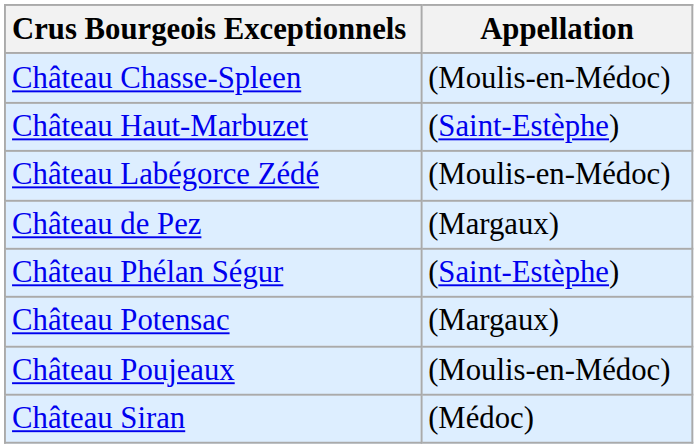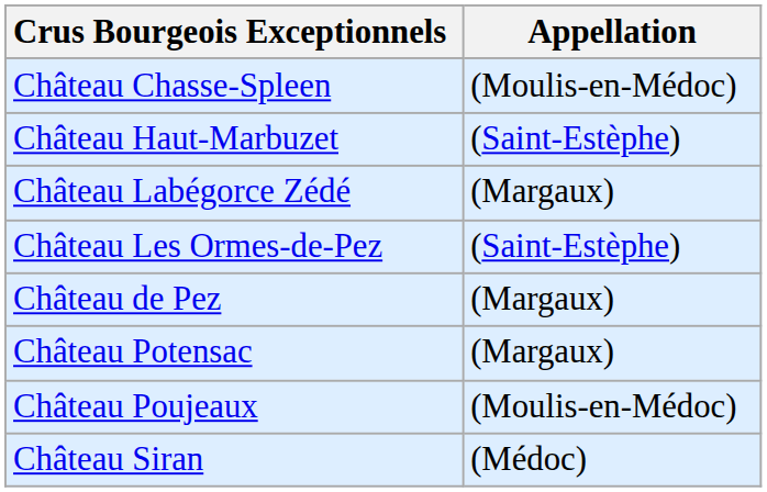 <table class="wikitable">
 <tr>
 <th>Crus Bourgeois Exceptionnels </th>
 <th>Appellation</th>
 </tr>
 <tr ---- bgcolor="#DDEEFF">
 <td><a href='#'>Château Chasse-Spleen</a></td>
 <td>(Moulis-en-Médoc)  </td>
 </tr>
 <tr ---- bgcolor="#DDEEFF">
 <td><a href='#'>Château Haut-Marbuzet</a></td>
 <td>(<a href='#'>Saint-Estèphe</a>)</td>
 </tr>
 <tr ---- bgcolor="#DDEEFF">
 <td><a href='#'>Château Labégorce Zédé</a></td>
-<td>(Moulis-en-Médoc)</td>
+<td>(Margaux)</td>
+</tr>
+<tr ---- bgcolor="#DDEEFF  ">
+<td><a href='#'>Château Les Ormes-de-Pez</a></td>
+<td>(<a href='#'>Saint-Estèphe</a>)</td>
 </tr>
 <tr ---- bgcolor="#DDEEFF">
 <td><a href='#'>Château de Pez</a></td>
 <td>(Margaux)</td>
-</tr>
-<tr ---- bgcolor="#DDEEFF">
-<td><a href='#'>Château Phélan Ségur</a></td>
-<td>(<a href='#'>Saint-Estèphe</a>)</td>
 </tr>
 <tr ---- bgcolor="#DDEEFF">
 <td><a href='#'>Château Potensac</a></td>
 <td>(Margaux)</td>
 </tr>
 <tr ---- bgcolor="#DDEEFF">
 <td><a href='#'>Château Poujeaux</a></td>
 <td>(Moulis-en-Médoc)</td>
 </tr>
 <tr ---- bgcolor="#DDEEFF">
 <td><a href='#'>Château Siran</a></td>
 <td>(Médoc)</td>
 </tr>
 </table>
